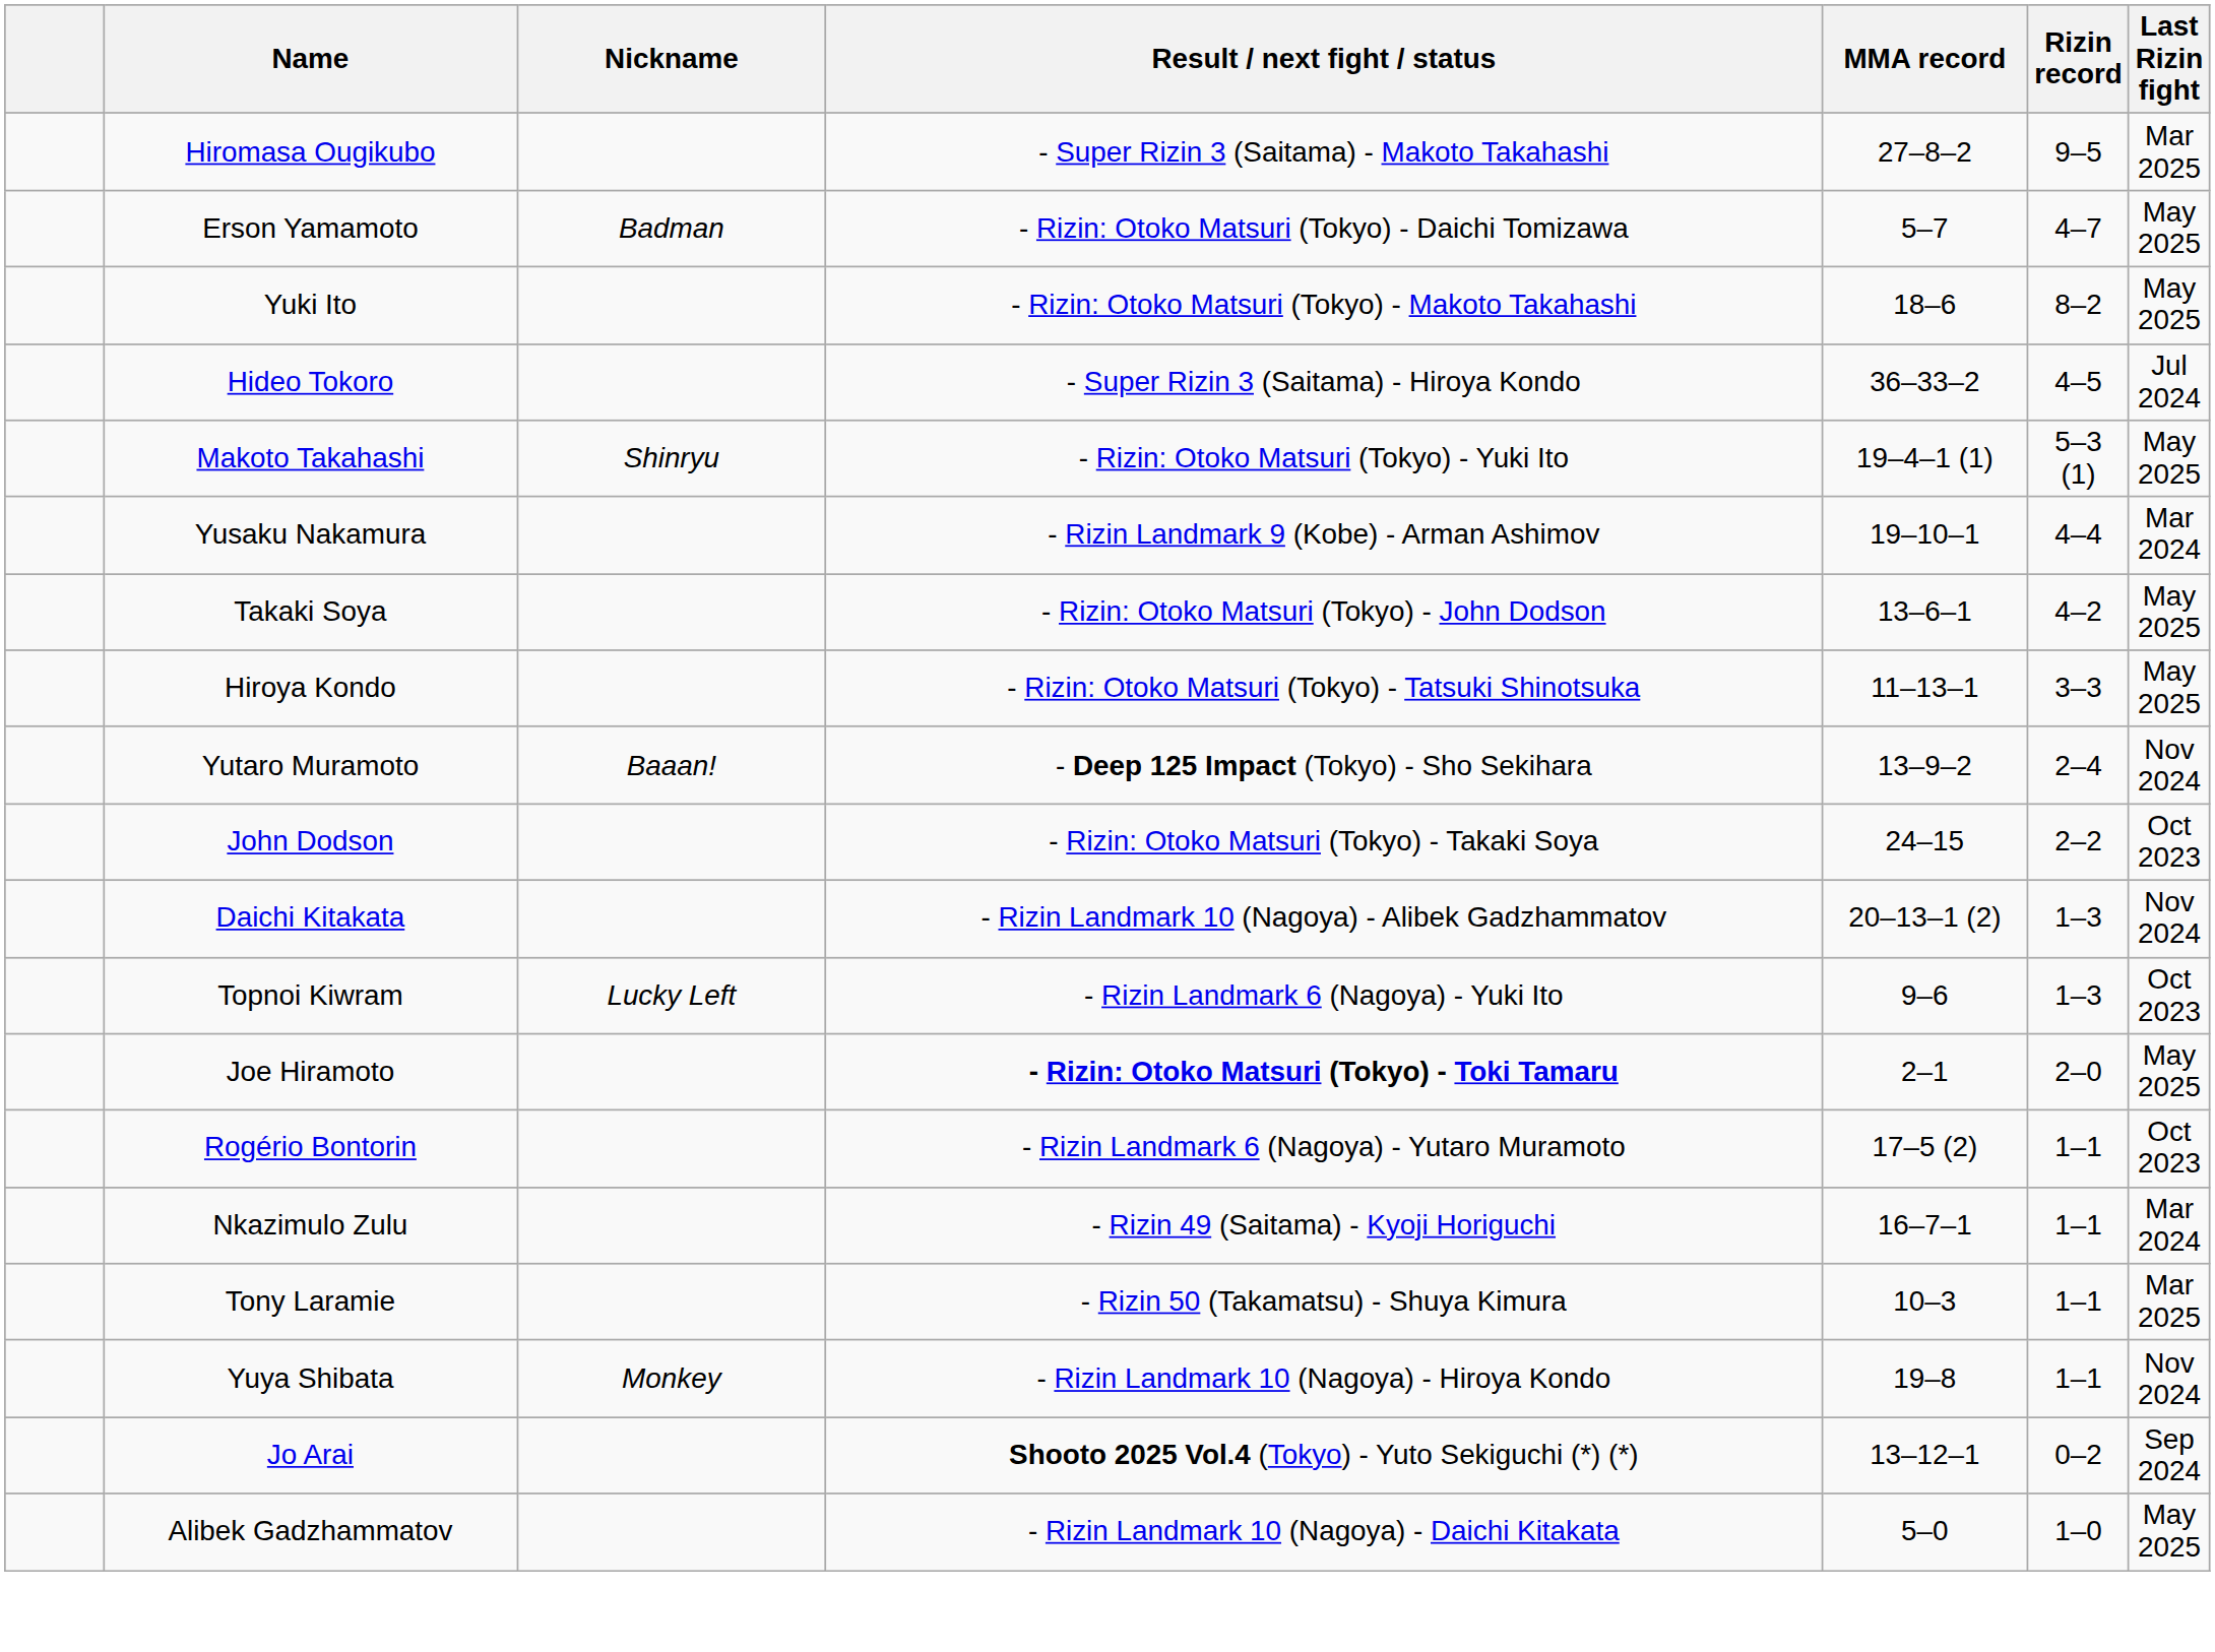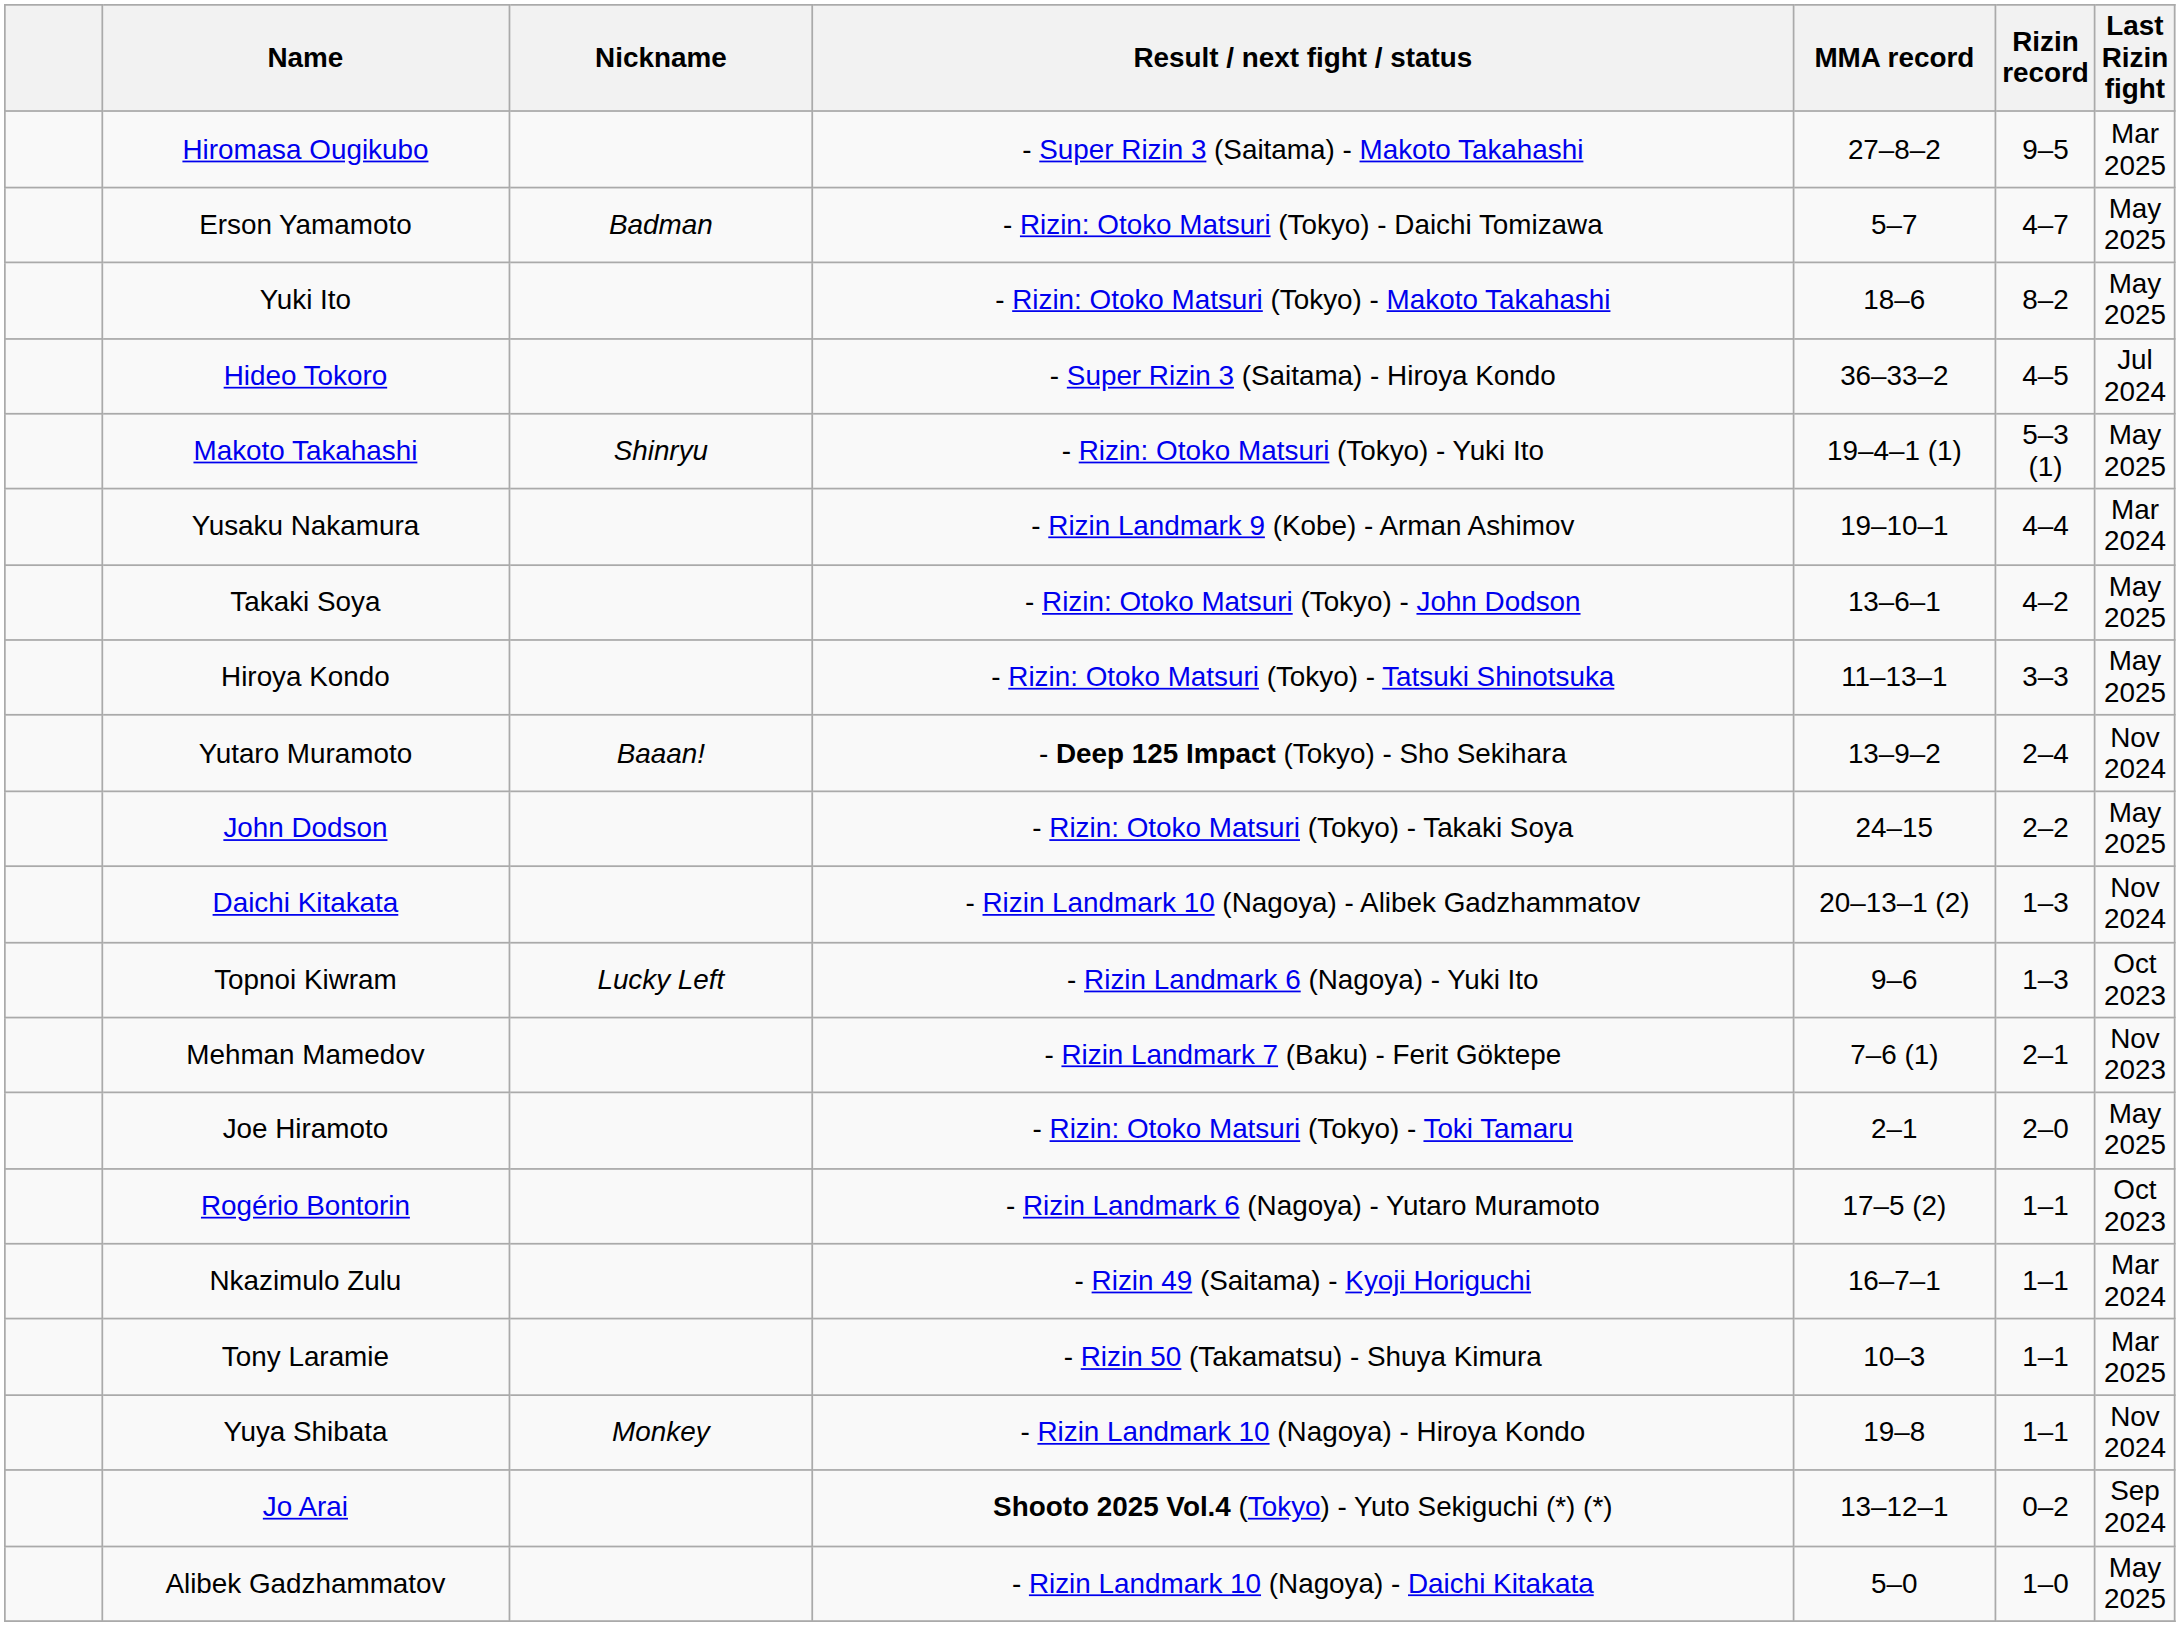 <table class="wikitable sortable" width style="text-align:center;">
 <tr>
 <th width=5%></th>
 <th width=20%>Name</th>
 <th width=15%>Nickname</th>
 <th width=50%>Result / next fight / status</th>
 <th width=20%>MMA record</th>
 <th width=20%>Rizin record</th>
 <th width=10%>Last Rizin fight</th>
 </tr>
 <tr>
 <td></td>
 <td><a href='#'>Hiromasa Ougikubo</a></td>
 <td></td>
 <td> - <a href='#'>Super Rizin 3</a> (Saitama) - <a href='#'>Makoto Takahashi</a></td>
 <td>27–8–2</td>
 <td>9–5</td>
 <td>Mar 2025</td>
 </tr>
 <tr>
 <td></td>
 <td>Erson Yamamoto</td>
 <td><em>Badman</em></td>
 <td> - <a href='#'>Rizin: Otoko Matsuri</a> (Tokyo) - Daichi Tomizawa</td>
 <td>5–7</td>
 <td>4–7</td>
 <td>May 2025</td>
 </tr>
 <tr>
 <td></td>
 <td>Yuki Ito</td>
 <td></td>
 <td> - <a href='#'>Rizin: Otoko Matsuri</a> (Tokyo) - <a href='#'>Makoto Takahashi</a></td>
 <td>18–6</td>
 <td>8–2</td>
 <td>May 2025</td>
 </tr>
 <tr>
 <td></td>
 <td><a href='#'>Hideo Tokoro</a></td>
 <td></td>
 <td> - <a href='#'>Super Rizin 3</a> (Saitama) - Hiroya Kondo</td>
 <td>36–33–2</td>
 <td>4–5</td>
 <td>Jul 2024</td>
 </tr>
 <tr>
 <td></td>
 <td><a href='#'>Makoto Takahashi</a></td>
 <td><em>Shinryu</em></td>
 <td> - <a href='#'>Rizin: Otoko Matsuri</a> (Tokyo) - Yuki Ito</td>
 <td>19–4–1 (1)</td>
 <td>5–3 (1)</td>
 <td>May 2025</td>
 </tr>
 <tr>
 <td></td>
 <td>Yusaku Nakamura</td>
 <td></td>
 <td> - <a href='#'>Rizin Landmark 9</a> (Kobe) - Arman Ashimov</td>
 <td>19–10–1</td>
 <td>4–4</td>
 <td>Mar 2024</td>
 </tr>
 <tr>
 <td></td>
 <td>Takaki Soya</td>
 <td></td>
 <td> - <a href='#'>Rizin: Otoko Matsuri</a> (Tokyo) - <a href='#'>John Dodson</a></td>
 <td>13–6–1</td>
 <td>4–2</td>
 <td>May 2025</td>
 </tr>
 <tr>
 <td></td>
 <td>Hiroya Kondo</td>
 <td></td>
 <td> - <a href='#'>Rizin: Otoko Matsuri</a> (Tokyo) - <a href='#'>Tatsuki Shinotsuka</a></td>
 <td>11–13–1</td>
 <td>3–3</td>
 <td>May 2025</td>
 </tr>
 <tr>
 <td></td>
 <td>Yutaro Muramoto</td>
 <td><em>Baaan!</em></td>
 <td> - <strong>Deep 125 Impact</strong> (Tokyo) - Sho Sekihara</td>
 <td>13–9–2</td>
 <td>2–4</td>
 <td>Nov 2024</td>
 </tr>
 <tr>
 <td></td>
 <td><a href='#'>John Dodson</a></td>
 <td></td>
 <td> - <a href='#'>Rizin: Otoko Matsuri</a> (Tokyo) - Takaki Soya</td>
 <td>24–15</td>
 <td>2–2</td>
-<td>Oct 2023</td>
+<td>May 2025</td>
 </tr>
 <tr>
 <td></td>
 <td><a href='#'>Daichi Kitakata</a></td>
 <td></td>
 <td> - <a href='#'>Rizin Landmark 10</a> (Nagoya) - Alibek Gadzhammatov</td>
 <td>20–13–1 (2)</td>
 <td>1–3</td>
 <td>Nov 2024</td>
 </tr>
 <tr>
 <td></td>
 <td>Topnoi Kiwram</td>
 <td><em>Lucky Left</em></td>
 <td> - <a href='#'>Rizin Landmark 6</a> (Nagoya) - Yuki Ito</td>
 <td>9–6</td>
 <td>1–3</td>
 <td>Oct 2023</td>
 </tr>
 <tr>
 <td></td>
+<td>Mehman Mamedov</td>
+<td></td>
+<td> - <a href='#'>Rizin Landmark 7</a> (Baku) - Ferit Göktepe</td>
+<td>7–6 (1)</td>
+<td>2–1</td>
+<td>Nov 2023</td>
+</tr>
+<tr>
+<td></td>
 <td>Joe Hiramoto</td>
 <td></td>
-<td><strong> - <a href='#'>Rizin: Otoko Matsuri</a> (Tokyo) - <a href='#'>Toki Tamaru</a></strong></td>
+<td> - <a href='#'>Rizin: Otoko Matsuri</a> (Tokyo) - <a href='#'>Toki Tamaru</a></td>
 <td>2–1</td>
 <td>2–0</td>
 <td>May 2025</td>
 </tr>
 <tr>
 <td></td>
 <td><a href='#'>Rogério Bontorin</a></td>
 <td></td>
 <td> - <a href='#'>Rizin Landmark 6</a> (Nagoya) - Yutaro Muramoto</td>
 <td>17–5 (2)</td>
 <td>1–1</td>
 <td>Oct 2023</td>
 </tr>
 <tr>
 <td></td>
 <td>Nkazimulo Zulu</td>
 <td></td>
 <td> - <a href='#'>Rizin 49</a> (Saitama) - <a href='#'>Kyoji Horiguchi</a></td>
 <td>16–7–1</td>
 <td>1–1</td>
 <td>Mar 2024</td>
 </tr>
 <tr>
 <td></td>
 <td>Tony Laramie</td>
 <td></td>
 <td> - <a href='#'>Rizin 50</a> (Takamatsu) - Shuya Kimura</td>
 <td>10–3</td>
 <td>1–1</td>
 <td>Mar 2025</td>
 </tr>
 <tr>
 <td></td>
 <td>Yuya Shibata</td>
 <td><em>Monkey</em></td>
 <td> - <a href='#'>Rizin Landmark 10</a> (Nagoya) - Hiroya Kondo</td>
 <td>19–8</td>
 <td>1–1</td>
 <td>Nov 2024</td>
 </tr>
 <tr>
 <td></td>
 <td><a href='#'>Jo Arai</a></td>
 <td></td>
 <td><strong>Shooto 2025 Vol.4</strong> (<a href='#'>Tokyo</a>) - Yuto Sekiguchi  (*<strong></strong>) (*<strong></strong>)</td>
 <td>13–12–1</td>
 <td>0–2</td>
 <td>Sep 2024</td>
 </tr>
 <tr>
 <td></td>
 <td>Alibek Gadzhammatov</td>
 <td></td>
 <td> - <a href='#'>Rizin Landmark 10</a> (Nagoya) - <a href='#'>Daichi Kitakata</a></td>
 <td>5–0</td>
 <td>1–0</td>
 <td>May 2025</td>
 </tr>
 <tr>
 </tr>
 </table>
